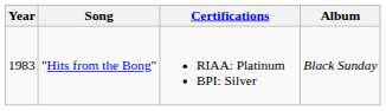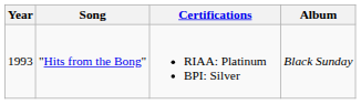 <table class="wikitable">
 <tr>
 <th rowspan="1">Year</th>
 <th rowspan="1">Song</th>
 <th rowspan="1" scope="col" style="width:10em;"><a href='#'>Certifications</a></th>
 <th rowspan="1">Album</th>
 </tr>
 <tr>
-<td align="center">1983</td>
+<td align="center">1993</td>
 <td>"<a href='#'>Hits from the Bong</a>"</td>
 <td><br><ul><li>RIAA: Platinum</li><li>BPI: Silver</li></ul></td>
 <td align="left"><em>Black Sunday</em></td>
 </tr>
 </table>
